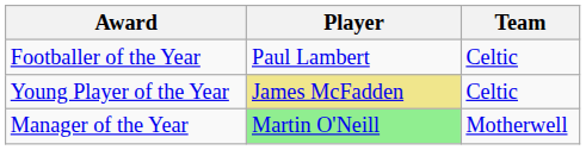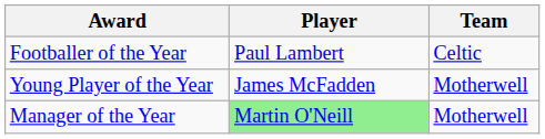 <table class="wikitable">
 <tr>
 <th width=170>Award</th>
 <th width=150>Player</th>
 <th width=80>Team</th>
 </tr>
 <tr>
 <td><a href='#'>Footballer of the Year</a></td>
 <td> <a href='#'>Paul Lambert</a></td>
 <td><a href='#'>Celtic</a></td>
 </tr>
 <tr>
 <td><a href='#'>Young Player of the Year</a></td>
-<td style="background: khaki;"> <a href='#'>James McFadden</a></td>
-<td><a href='#'>Celtic</a></td>
+<td> <a href='#'>James McFadden</a></td>
+<td><a href='#'>Motherwell</a></td>
 </tr>
 <tr>
 <td><a href='#'>Manager of the Year</a></td>
 <td style="background: lightgreen;"> <a href='#'>Martin O'Neill</a></td>
 <td><a href='#'>Motherwell</a></td>
 </tr>
 </table>
